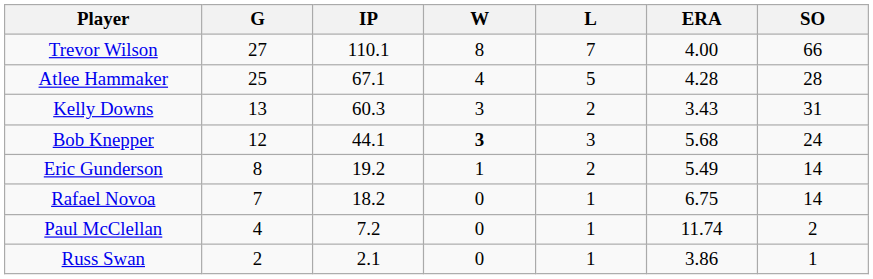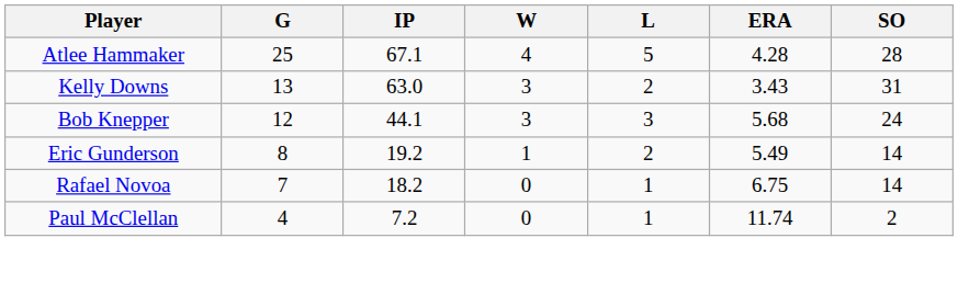 <table class="wikitable sortable">
 <tr>
 <th bgcolor="#DDDDFF" width="16%">Player</th>
 <th bgcolor="#DDDDFF" width="9%">G</th>
 <th bgcolor="#DDDDFF" width="9%">IP</th>
 <th bgcolor="#DDDDFF" width="9%">W</th>
 <th bgcolor="#DDDDFF" width="9%">L</th>
 <th bgcolor="#DDDDFF" width="9%">ERA</th>
 <th bgcolor="#DDDDFF" width="9%">SO</th>
-</tr>
-<tr align="center">
-<td><a href='#'>Trevor Wilson</a></td>
-<td>27</td>
-<td>110.1</td>
-<td>8</td>
-<td>7</td>
-<td>4.00</td>
-<td>66</td>
 </tr>
 <tr align="center">
 <td><a href='#'>Atlee Hammaker</a></td>
 <td>25</td>
 <td>67.1</td>
 <td>4</td>
 <td>5</td>
 <td>4.28</td>
 <td>28</td>
 </tr>
 <tr align="center">
 <td><a href='#'>Kelly Downs</a></td>
 <td>13</td>
-<td>60.3</td>
+<td>63.0</td>
 <td>3</td>
 <td>2</td>
 <td>3.43</td>
 <td>31</td>
 </tr>
 <tr align="center">
 <td><a href='#'>Bob Knepper</a></td>
 <td>12</td>
 <td>44.1</td>
-<td><strong>3</strong></td>
+<td>3</td>
 <td>3</td>
 <td>5.68</td>
 <td>24</td>
 </tr>
 <tr align="center">
 <td><a href='#'>Eric Gunderson</a></td>
 <td>8</td>
 <td>19.2</td>
 <td>1</td>
 <td>2</td>
 <td>5.49</td>
 <td>14</td>
 </tr>
 <tr align="center">
 <td><a href='#'>Rafael Novoa</a></td>
 <td>7</td>
 <td>18.2</td>
 <td>0</td>
 <td>1</td>
 <td>6.75</td>
 <td>14</td>
 </tr>
 <tr align="center">
 <td><a href='#'>Paul McClellan</a></td>
 <td>4</td>
 <td>7.2</td>
 <td>0</td>
 <td>1</td>
 <td>11.74</td>
 <td>2</td>
 </tr>
-<tr align="center">
-<td><a href='#'>Russ Swan</a></td>
-<td>2</td>
-<td>2.1</td>
-<td>0</td>
-<td>1</td>
-<td>3.86</td>
-<td>1</td>
-</tr>
 </table>
